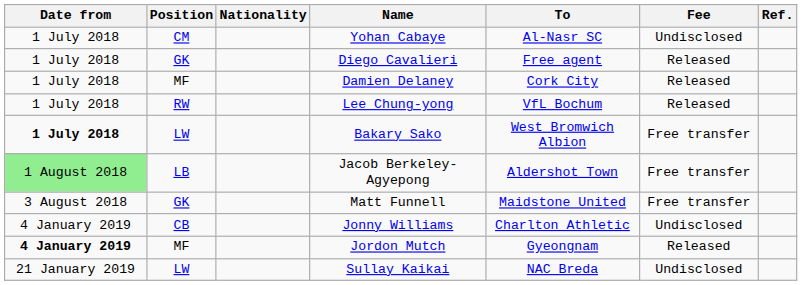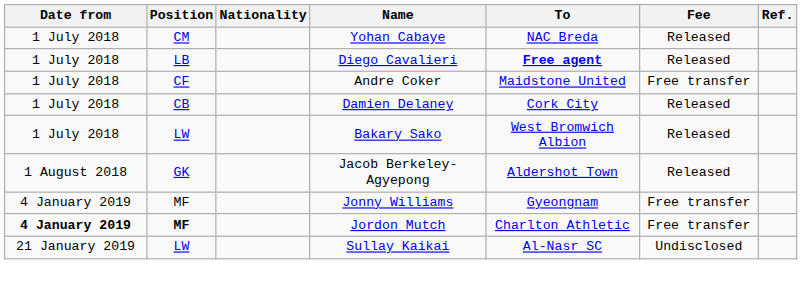 <table class="wikitable"  style="text-align:center; font-size:90%; ">
 <tr>
 <th style="width:120px;">Date from</th>
 <th style="width:50px;">Position</th>
 <th style="width:50px;">Nationality</th>
 <th style="width:150px;">Name</th>
 <th style="width:130px;">To</th>
 <th style="width:100px;">Fee</th>
 <th style="width:25px;">Ref.</th>
 </tr>
 <tr>
 <td>1 July 2018</td>
 <td><a href='#'>CM</a></td>
 <td></td>
 <td><a href='#'>Yohan Cabaye</a></td>
-<td> <a href='#'>Al-Nasr SC</a></td>
-<td>Undisclosed</td>
-<td></td>
-</tr>
-<tr>
-<td>1 July 2018</td>
-<td><a href='#'>GK</a></td>
-<td></td>
-<td><a href='#'>Diego Cavalieri</a></td>
-<td><a href='#'>Free agent</a></td>
+<td> <a href='#'>NAC Breda</a></td>
 <td>Released</td>
 <td></td>
 </tr>
 <tr>
 <td>1 July 2018</td>
-<td>MF</td>
+<td><a href='#'>LB</a></td>
+<td></td>
+<td><a href='#'>Diego Cavalieri</a></td>
+<td><strong><a href='#'>Free agent</a></strong></td>
+<td>Released</td>
+<td></td>
+</tr>
+<tr>
+<td>1 July 2018</td>
+<td><a href='#'>CF</a></td>
+<td></td>
+<td>Andre Coker</td>
+<td><a href='#'>Maidstone United</a></td>
+<td>Free transfer</td>
+<td></td>
+</tr>
+<tr>
+<td>1 July 2018</td>
+<td><a href='#'>CB</a></td>
 <td></td>
 <td><a href='#'>Damien Delaney</a></td>
 <td> <a href='#'>Cork City</a></td>
 <td>Released</td>
 <td></td>
 </tr>
 <tr>
 <td>1 July 2018</td>
-<td><a href='#'>RW</a></td>
+<td><a href='#'>LW</a></td>
 <td></td>
-<td><a href='#'>Lee Chung-yong</a></td>
-<td> <a href='#'>VfL Bochum</a></td>
+<td><a href='#'>Bakary Sako</a></td>
+<td><a href='#'>West Bromwich Albion</a></td>
 <td>Released</td>
 <td></td>
 </tr>
 <tr>
-<td><strong>1 July 2018</strong></td>
-<td><a href='#'>LW</a></td>
+<td>1 August 2018</td>
+<td><a href='#'>GK</a></td>
 <td></td>
-<td><a href='#'>Bakary Sako</a></td>
-<td><a href='#'>West Bromwich Albion</a></td>
+<td>Jacob Berkeley-Agyepong</td>
+<td><a href='#'>Aldershot Town</a></td>
+<td>Released</td>
+<td></td>
+</tr>
+<tr>
+<td>4 January 2019</td>
+<td>MF</td>
+<td></td>
+<td><a href='#'>Jonny Williams</a></td>
+<td> <a href='#'>Gyeongnam</a></td>
 <td>Free transfer</td>
 <td></td>
 </tr>
 <tr>
-<td style="background: lightgreen;">1 August 2018</td>
-<td><a href='#'>LB</a></td>
-<td></td>
-<td>Jacob Berkeley-Agyepong</td>
-<td><a href='#'>Aldershot Town</a></td>
-<td>Free transfer</td>
-<td></td>
-</tr>
-<tr>
-<td>3 August 2018</td>
-<td><a href='#'>GK</a></td>
-<td></td>
-<td>Matt Funnell</td>
-<td><a href='#'>Maidstone United</a></td>
-<td>Free transfer</td>
-<td></td>
-</tr>
-<tr>
-<td>4 January 2019</td>
-<td><a href='#'>CB</a></td>
-<td></td>
-<td><a href='#'>Jonny Williams</a></td>
-<td><a href='#'>Charlton Athletic</a></td>
-<td>Undisclosed</td>
-<td></td>
-</tr>
-<tr>
 <td><strong>4 January 2019</strong></td>
-<td>MF</td>
+<td><strong>MF</strong></td>
 <td></td>
 <td><a href='#'>Jordon Mutch</a></td>
-<td> <a href='#'>Gyeongnam</a></td>
-<td>Released</td>
+<td><a href='#'>Charlton Athletic</a></td>
+<td>Free transfer</td>
 <td></td>
 </tr>
 <tr>
 <td>21 January 2019</td>
 <td><a href='#'>LW</a></td>
 <td></td>
 <td><a href='#'>Sullay Kaikai</a></td>
-<td> <a href='#'>NAC Breda</a></td>
+<td> <a href='#'>Al-Nasr SC</a></td>
 <td>Undisclosed</td>
 <td></td>
 </tr>
 </table>
